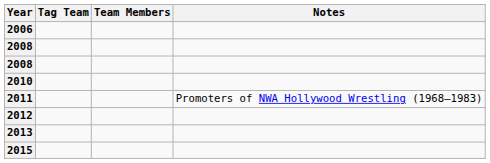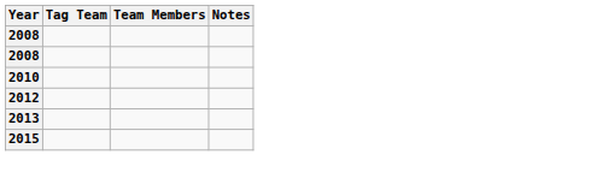 <table class="wikitable sortable plainrowheaders" style="font-size: 95%">
 <tr>
 <th scope="col">Year</th>
 <th scope="col">Tag Team</th>
 <th scope="col" class="unsortable">Team Members</th>
 <th scope="col" class="unsortable">Notes</th>
-</tr>
-<tr>
-<th scope="row">2006</th>
-<td></td>
-<td></td>
-<td></td>
 </tr>
 <tr>
 <th scope="row">2008</th>
 <td></td>
 <td></td>
 <td></td>
 </tr>
 <tr>
 <th scope="row">2008</th>
 <td></td>
 <td></td>
 <td></td>
 </tr>
 <tr>
 <th scope="row">2010</th>
 <td></td>
 <td></td>
 <td></td>
 </tr>
 <tr>
-<th scope="row">2011</th>
-<td></td>
-<td></td>
-<td>Promoters of <a href='#'>NWA Hollywood Wrestling</a> (1968–1983)</td>
-</tr>
-<tr>
 <th scope="row">2012</th>
 <td></td>
 <td></td>
 <td></td>
 </tr>
 <tr>
 <th scope="row">2013</th>
 <td></td>
 <td></td>
 <td></td>
 </tr>
 <tr>
 <th scope="row">2015</th>
 <td></td>
 <td></td>
 <td></td>
 </tr>
 </table>
